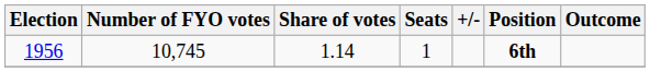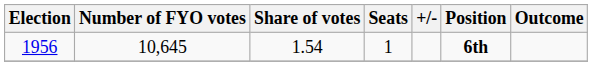 <table class=wikitable style=text-align:center>
 <tr>
 <th>Election</th>
 <th>Number of FYO votes</th>
 <th>Share of votes</th>
 <th>Seats</th>
 <th>+/-</th>
 <th>Position</th>
 <th>Outcome</th>
 </tr>
 <tr>
 <td align=center><a href='#'>1956</a></td>
-<td align=center>10,745</td>
-<td align=center>1.14</td>
+<td align=center>10,645</td>
+<td align=center>1.54</td>
 <td align=center>1</td>
 <td></td>
 <td><strong> 6th</strong></td>
 <td></td>
 </tr>
 <tr>
 </tr>
 </table>
